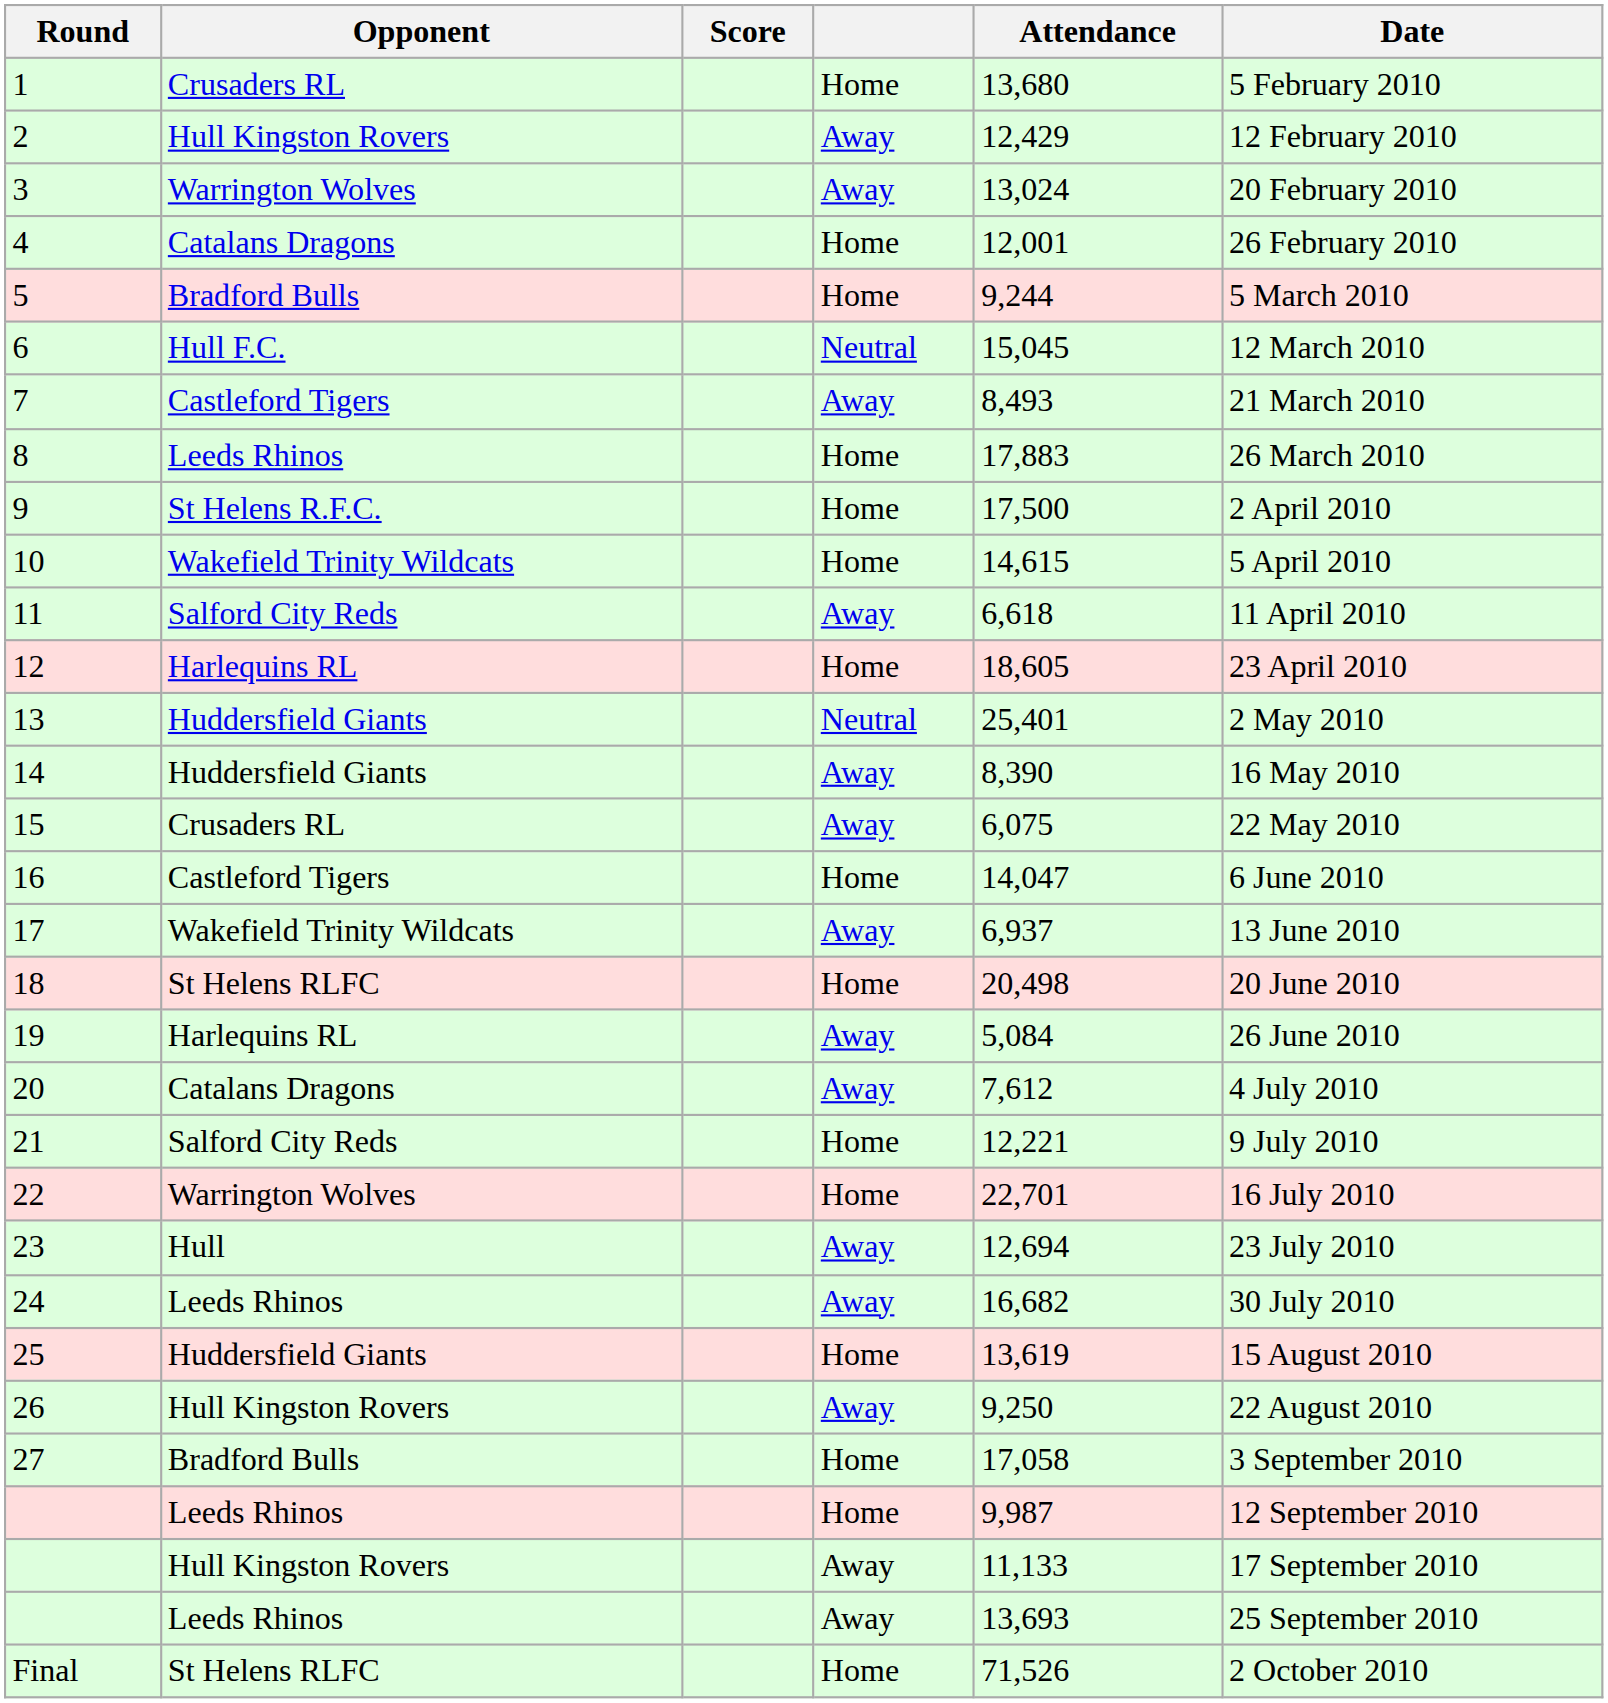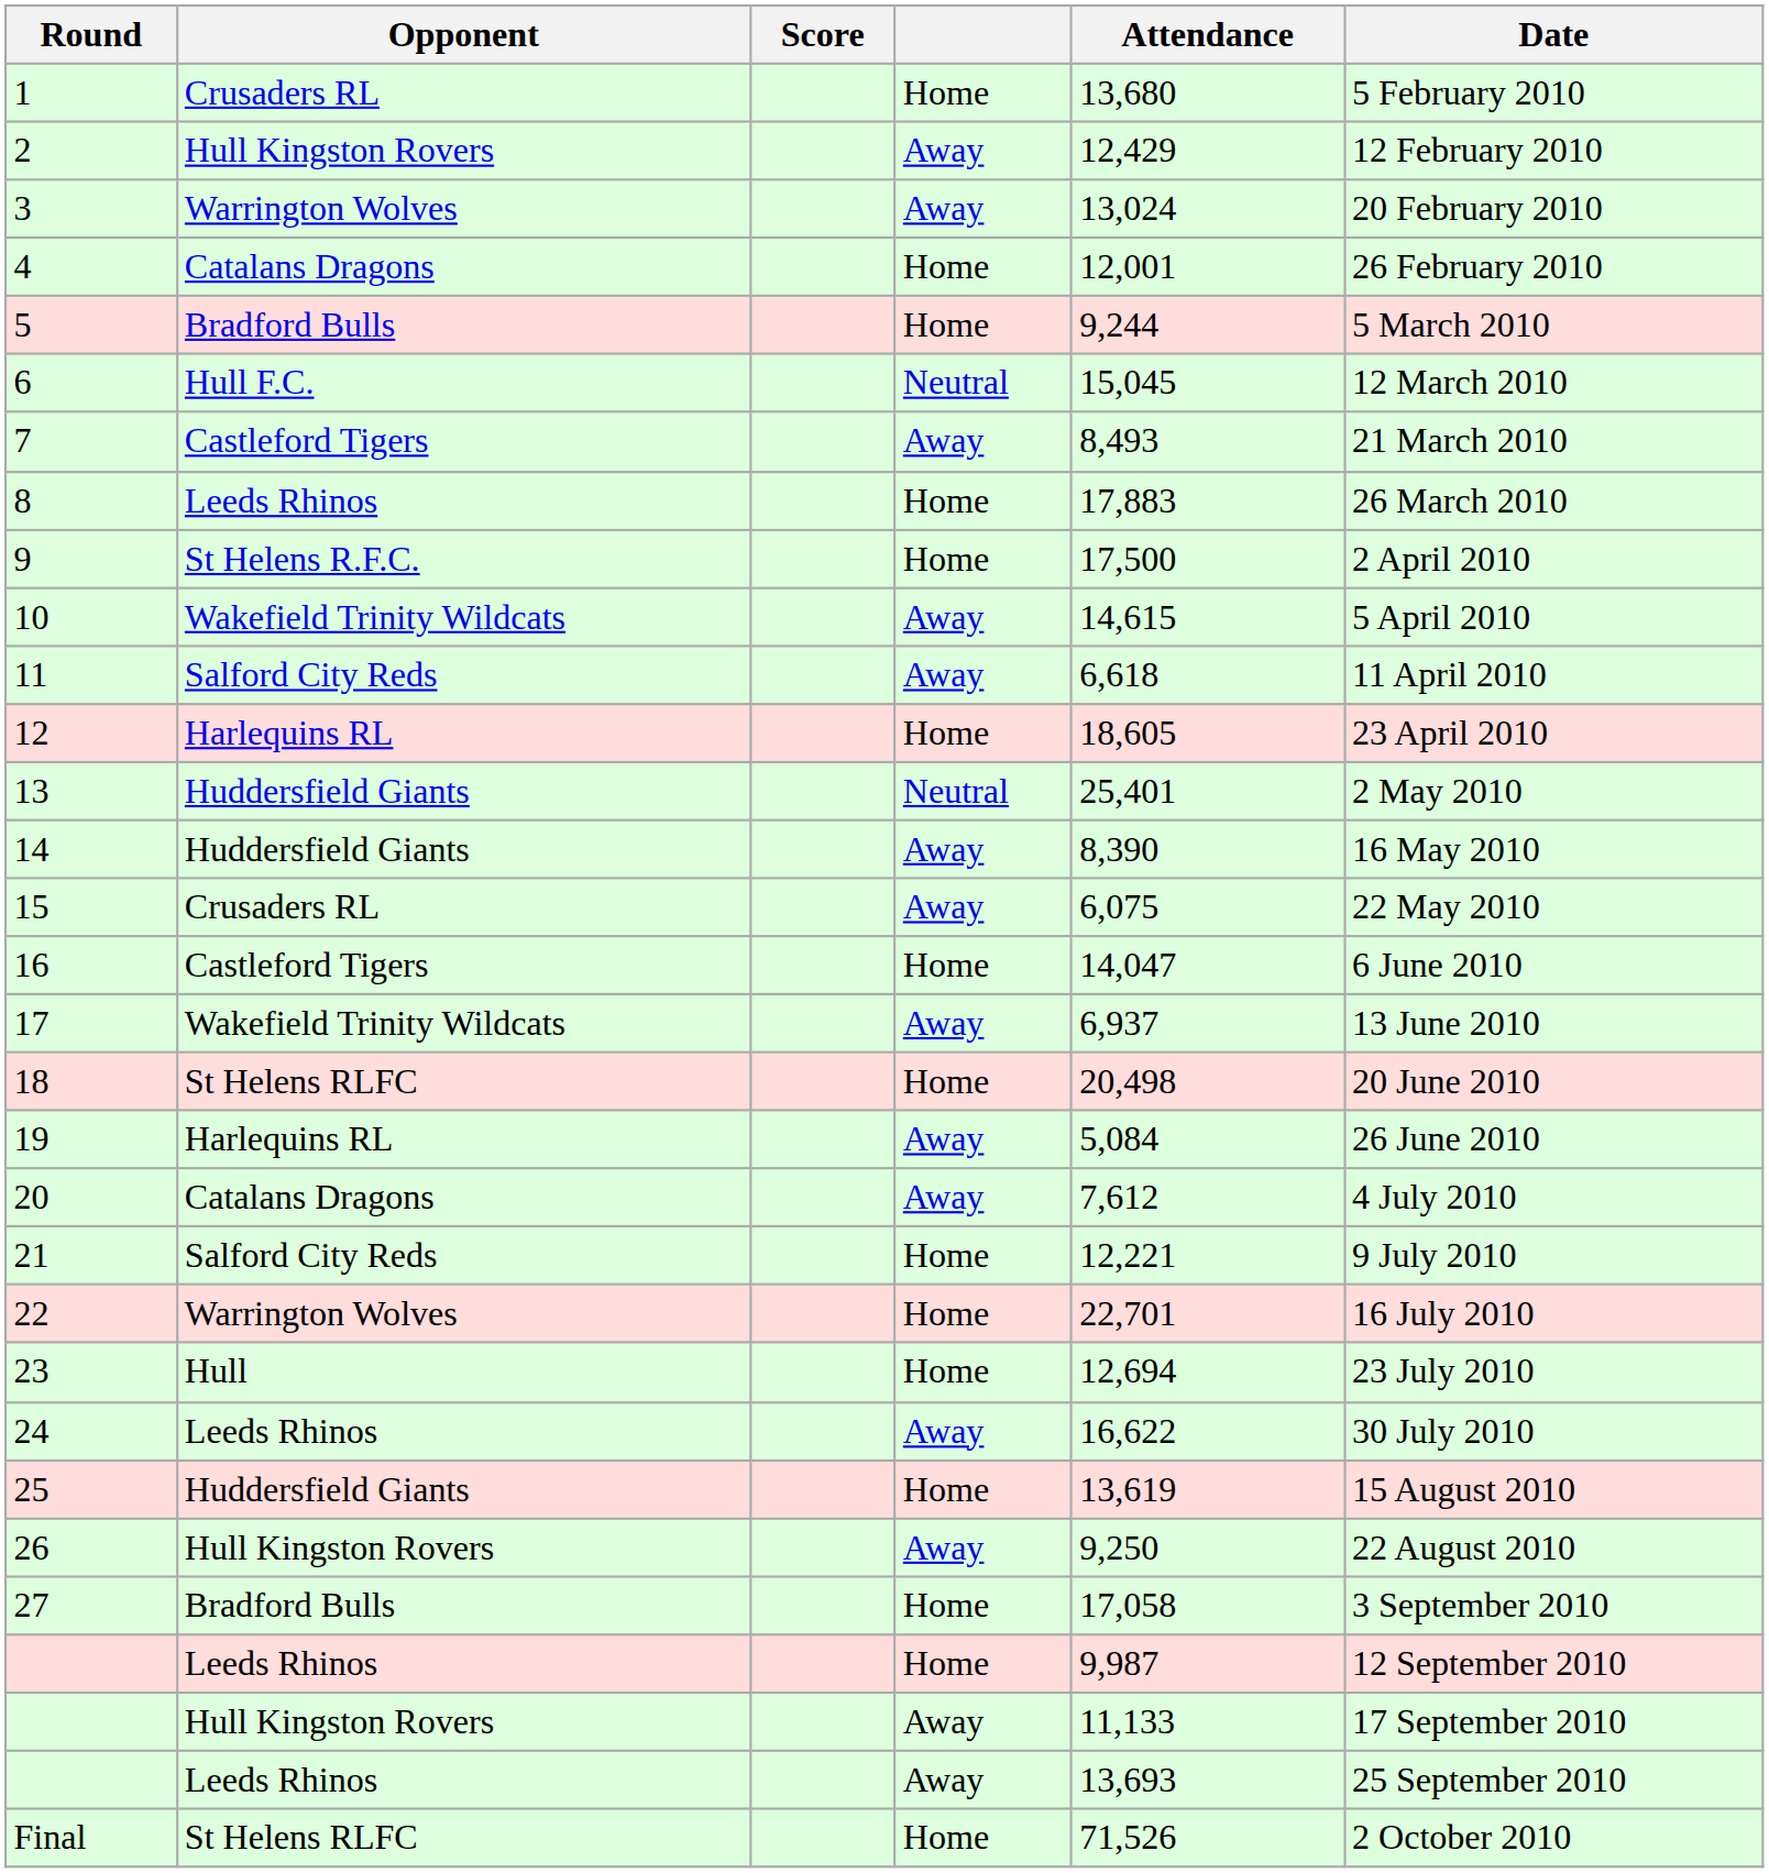 <table class="wikitable" style="font-size:95%;" width="60%">
 <tr>
 <th>Round</th>
 <th>Opponent</th>
 <th>Score</th>
 <th></th>
 <th>Attendance</th>
 <th>Date</th>
 </tr>
 <tr bgcolor="#ddffdd">
 <td>1</td>
 <td> <a href='#'>Crusaders RL</a></td>
 <td></td>
 <td>Home</td>
 <td>13,680</td>
 <td>5 February 2010</td>
 </tr>
 <tr bgcolor="#ddffdd">
 <td>2</td>
 <td> <a href='#'>Hull Kingston Rovers</a></td>
 <td></td>
 <td><a href='#'>Away</a></td>
 <td>12,429</td>
 <td>12 February 2010</td>
 </tr>
 <tr bgcolor="#ddffdd">
 <td>3</td>
 <td> <a href='#'>Warrington Wolves</a></td>
 <td></td>
 <td><a href='#'>Away</a></td>
 <td>13,024</td>
 <td>20 February 2010</td>
 </tr>
 <tr bgcolor="#ddffdd">
 <td>4</td>
 <td> <a href='#'>Catalans Dragons</a></td>
 <td></td>
 <td>Home</td>
 <td>12,001</td>
 <td>26 February 2010</td>
 </tr>
 <tr bgcolor="#ffdddd">
 <td>5</td>
 <td> <a href='#'>Bradford Bulls</a></td>
 <td></td>
 <td>Home</td>
 <td>9,244</td>
 <td>5 March 2010</td>
 </tr>
 <tr bgcolor="#ddffdd">
 <td>6</td>
 <td> <a href='#'>Hull F.C.</a></td>
 <td> </td>
 <td><a href='#'>Neutral</a></td>
 <td>15,045</td>
 <td>12 March 2010</td>
 </tr>
 <tr bgcolor="#ddffdd">
 <td>7</td>
 <td> <a href='#'>Castleford Tigers</a></td>
 <td> </td>
 <td><a href='#'>Away</a></td>
 <td>8,493</td>
 <td>21 March 2010</td>
 </tr>
 <tr bgcolor="#ddffdd">
 <td>8</td>
 <td> <a href='#'>Leeds Rhinos</a></td>
 <td></td>
 <td>Home</td>
 <td>17,883</td>
 <td>26 March 2010</td>
 </tr>
 <tr bgcolor="#ddffdd">
 <td>9</td>
 <td> <a href='#'>St Helens R.F.C.</a></td>
 <td></td>
 <td>Home</td>
 <td>17,500</td>
 <td>2 April 2010</td>
 </tr>
 <tr bgcolor="#ddffdd">
 <td>10</td>
 <td> <a href='#'>Wakefield Trinity Wildcats</a></td>
 <td> </td>
-<td>Home</td>
+<td><a href='#'>Away</a></td>
 <td>14,615</td>
 <td>5 April 2010</td>
 </tr>
 <tr bgcolor="#ddffdd">
 <td>11</td>
 <td> <a href='#'>Salford City Reds</a></td>
 <td></td>
 <td><a href='#'>Away</a></td>
 <td>6,618</td>
 <td>11 April 2010</td>
 </tr>
 <tr bgcolor="#ffdddd">
 <td>12</td>
 <td> <a href='#'>Harlequins RL</a></td>
 <td> </td>
 <td>Home</td>
 <td>18,605</td>
 <td>23 April 2010</td>
 </tr>
 <tr bgcolor="#ddffdd">
 <td>13</td>
 <td> <a href='#'>Huddersfield Giants</a></td>
 <td> </td>
 <td><a href='#'>Neutral</a></td>
 <td>25,401</td>
 <td>2 May 2010</td>
 </tr>
 <tr bgcolor="#ddffdd">
 <td>14</td>
 <td> Huddersfield Giants</td>
 <td> </td>
 <td><a href='#'>Away</a></td>
 <td>8,390</td>
 <td>16 May 2010</td>
 </tr>
 <tr bgcolor="#ddffdd">
 <td>15</td>
 <td> Crusaders RL</td>
 <td></td>
 <td><a href='#'>Away</a></td>
 <td>6,075</td>
 <td>22 May 2010</td>
 </tr>
 <tr bgcolor="#ddffdd">
 <td>16</td>
 <td> Castleford Tigers</td>
 <td></td>
 <td>Home</td>
 <td>14,047</td>
 <td>6 June 2010</td>
 </tr>
 <tr bgcolor="#ddffdd">
 <td>17</td>
 <td> Wakefield Trinity Wildcats</td>
 <td></td>
 <td><a href='#'>Away</a></td>
 <td>6,937</td>
 <td>13 June 2010</td>
 </tr>
 <tr bgcolor="#ffdddd">
 <td>18</td>
 <td> St Helens RLFC</td>
 <td></td>
 <td>Home</td>
 <td>20,498</td>
 <td>20 June 2010</td>
 </tr>
 <tr bgcolor="#ddffdd">
 <td>19</td>
 <td> Harlequins RL</td>
 <td></td>
 <td><a href='#'>Away</a></td>
 <td>5,084</td>
 <td>26 June 2010</td>
 </tr>
 <tr bgcolor="#ddffdd">
 <td>20</td>
 <td> Catalans Dragons</td>
 <td></td>
 <td><a href='#'>Away</a></td>
 <td>7,612</td>
 <td>4 July 2010</td>
 </tr>
 <tr bgcolor="#ddffdd">
 <td>21</td>
 <td> Salford City Reds</td>
 <td></td>
 <td>Home</td>
 <td>12,221</td>
 <td>9 July 2010</td>
 </tr>
 <tr bgcolor="#ffdddd">
 <td>22</td>
 <td> Warrington Wolves</td>
 <td></td>
 <td>Home</td>
 <td>22,701</td>
 <td>16 July 2010</td>
 </tr>
 <tr bgcolor="#ddffdd">
 <td>23</td>
 <td> Hull</td>
 <td></td>
-<td><a href='#'>Away</a></td>
+<td>Home</td>
 <td>12,694</td>
 <td>23 July 2010</td>
 </tr>
 <tr bgcolor="#ddffdd">
 <td>24</td>
 <td> Leeds Rhinos</td>
 <td></td>
 <td><a href='#'>Away</a></td>
-<td>16,682</td>
+<td>16,622</td>
 <td>30 July 2010</td>
 </tr>
 <tr bgcolor="#ffdddd">
 <td>25</td>
 <td> Huddersfield Giants</td>
 <td></td>
 <td>Home</td>
 <td>13,619</td>
 <td>15 August 2010</td>
 </tr>
 <tr bgcolor="#ddffdd">
 <td>26</td>
 <td> Hull Kingston Rovers</td>
 <td></td>
 <td><a href='#'>Away</a></td>
 <td>9,250</td>
 <td>22 August 2010</td>
 </tr>
 <tr bgcolor="#ddffdd">
 <td>27</td>
 <td> Bradford Bulls</td>
 <td></td>
 <td>Home</td>
 <td>17,058</td>
 <td>3 September 2010</td>
 </tr>
 <tr bgcolor="#ffdddd">
 <td></td>
 <td> Leeds Rhinos</td>
 <td></td>
 <td>Home</td>
 <td>9,987</td>
 <td>12 September 2010</td>
 </tr>
 <tr bgcolor="#ddffdd">
 <td></td>
 <td> Hull Kingston Rovers</td>
 <td> </td>
 <td>Away</td>
 <td>11,133</td>
 <td>17 September 2010</td>
 </tr>
 <tr bgcolor="#ddffdd">
 <td></td>
 <td> Leeds Rhinos</td>
 <td></td>
 <td>Away</td>
 <td>13,693</td>
 <td>25 September 2010</td>
 </tr>
 <tr bgcolor="#ddffdd">
 <td>Final</td>
 <td> St Helens RLFC</td>
 <td></td>
 <td>Home</td>
 <td>71,526</td>
 <td>2 October 2010</td>
 </tr>
 </table>
